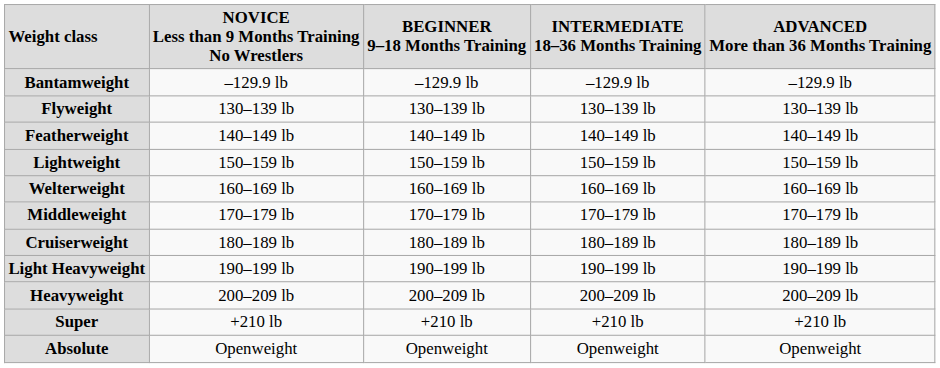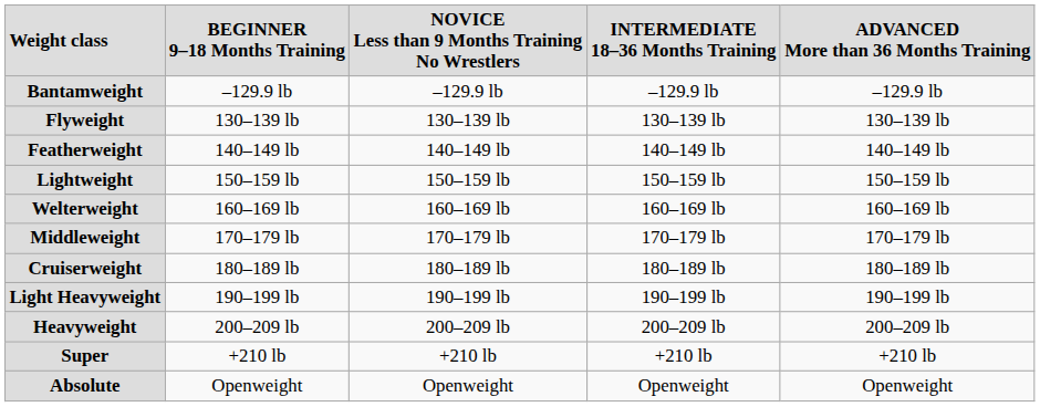 <table class="wikitable">
 <tr>
 <td bgcolor="dddddd"><strong>Weight class</strong></td>
+<td bgcolor="dddddd" align="center"><strong>BEGINNER<br>9–18 Months Training</strong></td>
 <td bgcolor="dddddd" align="center"><strong>NOVICE<br>Less than 9 Months Training<br>No Wrestlers</strong></td>
-<td bgcolor="dddddd" align="center"><strong>BEGINNER<br>9–18 Months Training</strong></td>
 <td bgcolor="dddddd" align="center"><strong>INTERMEDIATE<br>18–36 Months Training</strong></td>
 <td bgcolor="dddddd" align="center"><strong>ADVANCED<br>More than 36 Months Training</strong></td>
 </tr>
 <tr>
 <td bgcolor="dddddd" align="center"><strong>Bantamweight</strong></td>
 <td align="center">–129.9 lb</td>
 <td align="center">–129.9 lb</td>
 <td align="center">–129.9 lb</td>
 <td align="center">–129.9 lb</td>
 </tr>
 <tr>
 <td bgcolor="dddddd" align="center"><strong>Flyweight</strong></td>
 <td align="center">130–139 lb</td>
 <td align="center">130–139 lb</td>
 <td align="center">130–139 lb</td>
 <td align="center">130–139 lb</td>
 </tr>
 <tr>
 <td bgcolor="dddddd" align="center"><strong>Featherweight</strong></td>
 <td align="center">140–149 lb</td>
 <td align="center">140–149 lb</td>
 <td align="center">140–149 lb</td>
 <td align="center">140–149 lb</td>
 </tr>
 <tr>
 <td bgcolor="dddddd" align="center"><strong>Lightweight</strong></td>
 <td align="center">150–159 lb</td>
 <td align="center">150–159 lb</td>
 <td align="center">150–159 lb</td>
 <td align="center">150–159 lb</td>
 </tr>
 <tr>
 <td bgcolor="dddddd" align="center"><strong>Welterweight</strong></td>
 <td align="center">160–169 lb</td>
 <td align="center">160–169 lb</td>
 <td align="center">160–169 lb</td>
 <td align="center">160–169 lb</td>
 </tr>
 <tr>
 <td bgcolor="dddddd" align="center"><strong>Middleweight</strong></td>
 <td align="center">170–179 lb</td>
 <td align="center">170–179 lb</td>
 <td align="center">170–179 lb</td>
 <td align="center">170–179 lb</td>
 </tr>
 <tr>
 <td bgcolor="dddddd" align="center"><strong>Cruiserweight</strong></td>
 <td align="center">180–189 lb</td>
 <td align="center">180–189 lb</td>
 <td align="center">180–189 lb</td>
 <td align="center">180–189 lb</td>
 </tr>
 <tr>
 <td bgcolor="dddddd" align="center"><strong>Light Heavyweight</strong></td>
 <td align="center">190–199 lb</td>
 <td align="center">190–199 lb</td>
 <td align="center">190–199 lb</td>
 <td align="center">190–199 lb</td>
 </tr>
 <tr>
 <td bgcolor="dddddd" align="center"><strong>Heavyweight</strong></td>
 <td align="center">200–209 lb</td>
 <td align="center">200–209 lb</td>
 <td align="center">200–209 lb</td>
 <td align="center">200–209 lb</td>
 </tr>
 <tr>
 <td bgcolor="dddddd" align="center"><strong>Super</strong></td>
 <td align="center">+210 lb</td>
 <td align="center">+210 lb</td>
 <td align="center">+210 lb</td>
 <td align="center">+210 lb</td>
 </tr>
 <tr>
 <td bgcolor="dddddd" align="center"><strong>Absolute</strong></td>
 <td align="center">Openweight</td>
 <td align="center">Openweight</td>
 <td align="center">Openweight</td>
 <td align="center">Openweight</td>
 </tr>
 </table>
